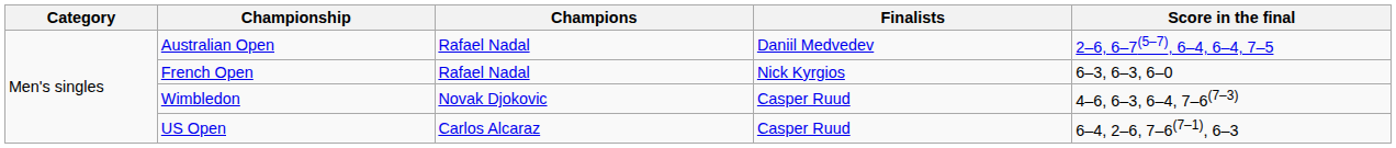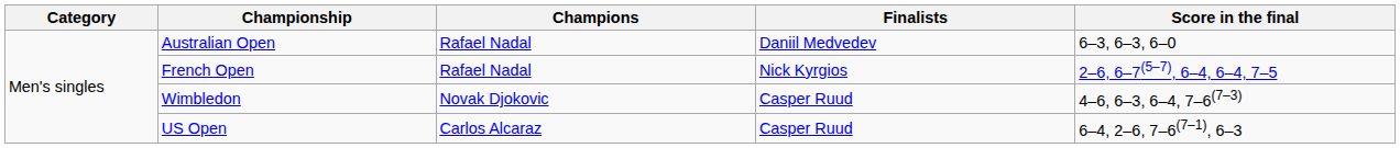 <table class="wikitable" style="font-size:90%;" width=100%>
 <tr>
 <th style="width: 11%;">Category</th>
 <th style="width: 20%;">Championship</th>
 <th style="width: 23%;">Champions</th>
 <th style="width: 23%;">Finalists</th>
 <th style="width: 23%;">Score in the final</th>
 </tr>
 <tr>
 <td rowspan="4">Men's singles</td>
 <td><a href='#'>Australian Open</a></td>
 <td> <a href='#'>Rafael Nadal</a></td>
 <td> <a href='#'>Daniil Medvedev</a></td>
-<td><a href='#'>2–6, 6–7<sup>(5–7)</sup>, 6–4, 6–4, 7–5</a></td>
+<td>6–3, 6–3, 6–0</td>
 </tr>
 <tr>
 <td><a href='#'>French Open</a></td>
 <td> <a href='#'>Rafael Nadal</a></td>
 <td> <a href='#'>Nick Kyrgios</a></td>
-<td>6–3, 6–3, 6–0</td>
+<td><a href='#'>2–6, 6–7<sup>(5–7)</sup>, 6–4, 6–4, 7–5</a></td>
 </tr>
 <tr>
 <td><a href='#'>Wimbledon</a></td>
 <td> <a href='#'>Novak Djokovic</a></td>
 <td> <a href='#'>Casper Ruud</a></td>
 <td>4–6, 6–3, 6–4, 7–6<sup>(7–3)</sup></td>
 </tr>
 <tr>
 <td><a href='#'>US Open</a></td>
 <td> <a href='#'>Carlos Alcaraz</a></td>
 <td> <a href='#'>Casper Ruud</a></td>
 <td>6–4, 2–6, 7–6<sup>(7–1)</sup>, 6–3</td>
 </tr>
 </table>
